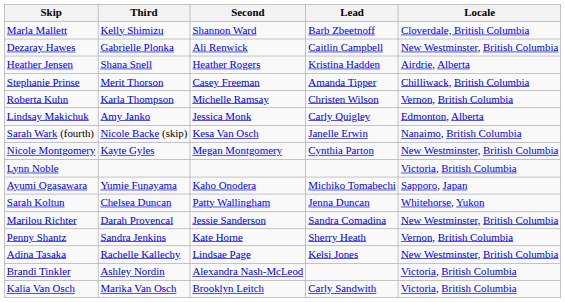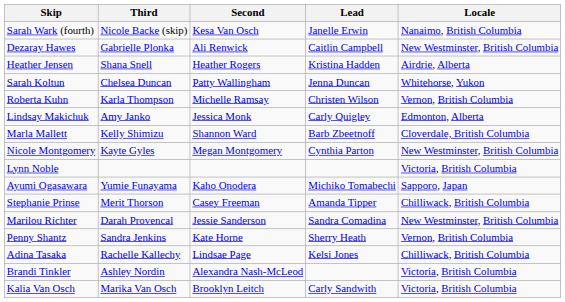 <table class=wikitable>
 <tr>
 <th>Skip</th>
 <th>Third</th>
 <th>Second</th>
 <th>Lead</th>
 <th>Locale</th>
 </tr>
 <tr>
-<td><a href='#'>Marla Mallett</a></td>
-<td><a href='#'>Kelly Shimizu</a></td>
-<td><a href='#'>Shannon Ward</a></td>
-<td><a href='#'>Barb Zbeetnoff</a></td>
-<td>  <a href='#'>Cloverdale, British Columbia</a></td>
+<td><a href='#'>Sarah Wark</a> (fourth)</td>
+<td><a href='#'>Nicole Backe</a> (skip)</td>
+<td><a href='#'>Kesa Van Osch</a></td>
+<td><a href='#'>Janelle Erwin</a></td>
+<td> <a href='#'>Nanaimo</a>, <a href='#'>British Columbia</a></td>
 </tr>
 <tr>
 <td><a href='#'>Dezaray Hawes</a></td>
 <td><a href='#'>Gabrielle Plonka</a></td>
 <td><a href='#'>Ali Renwick</a></td>
 <td><a href='#'>Caitlin Campbell</a></td>
 <td> <a href='#'>New Westminster</a>, <a href='#'>British Columbia</a></td>
 </tr>
 <tr>
 <td><a href='#'>Heather Jensen</a></td>
 <td><a href='#'>Shana Snell</a></td>
 <td><a href='#'>Heather Rogers</a></td>
 <td><a href='#'>Kristina Hadden</a></td>
 <td> <a href='#'>Airdrie</a>, <a href='#'>Alberta</a></td>
 </tr>
 <tr>
-<td><a href='#'>Stephanie Prinse</a></td>
-<td><a href='#'>Merit Thorson</a></td>
-<td><a href='#'>Casey Freeman</a></td>
-<td><a href='#'>Amanda Tipper</a></td>
-<td> <a href='#'>Chilliwack</a>, <a href='#'>British Columbia</a></td>
+<td><a href='#'>Sarah Koltun</a></td>
+<td><a href='#'>Chelsea Duncan</a></td>
+<td><a href='#'>Patty Wallingham</a></td>
+<td><a href='#'>Jenna Duncan</a></td>
+<td> <a href='#'>Whitehorse</a>, <a href='#'>Yukon</a></td>
 </tr>
 <tr>
 <td><a href='#'>Roberta Kuhn</a></td>
 <td><a href='#'>Karla Thompson</a></td>
 <td><a href='#'>Michelle Ramsay</a></td>
 <td><a href='#'>Christen Wilson</a></td>
 <td> <a href='#'>Vernon</a>, <a href='#'>British Columbia</a></td>
 </tr>
 <tr>
 <td><a href='#'>Lindsay Makichuk</a></td>
 <td><a href='#'>Amy Janko</a></td>
 <td><a href='#'>Jessica Monk</a></td>
 <td><a href='#'>Carly Quigley</a></td>
 <td> <a href='#'>Edmonton</a>, <a href='#'>Alberta</a></td>
 </tr>
 <tr>
-<td><a href='#'>Sarah Wark</a> (fourth)</td>
-<td><a href='#'>Nicole Backe</a> (skip)</td>
-<td><a href='#'>Kesa Van Osch</a></td>
-<td><a href='#'>Janelle Erwin</a></td>
-<td> <a href='#'>Nanaimo</a>, <a href='#'>British Columbia</a></td>
+<td><a href='#'>Marla Mallett</a></td>
+<td><a href='#'>Kelly Shimizu</a></td>
+<td><a href='#'>Shannon Ward</a></td>
+<td><a href='#'>Barb Zbeetnoff</a></td>
+<td>  <a href='#'>Cloverdale, British Columbia</a></td>
 </tr>
 <tr>
 <td><a href='#'>Nicole Montgomery</a></td>
 <td><a href='#'>Kayte Gyles</a></td>
 <td><a href='#'>Megan Montgomery</a></td>
 <td><a href='#'>Cynthia Parton</a></td>
 <td> <a href='#'>New Westminster</a>, <a href='#'>British Columbia</a></td>
 </tr>
 <tr>
 <td><a href='#'>Lynn Noble</a></td>
 <td></td>
 <td></td>
 <td></td>
 <td> <a href='#'>Victoria</a>, <a href='#'>British Columbia</a></td>
 </tr>
 <tr>
 <td><a href='#'>Ayumi Ogasawara</a></td>
 <td><a href='#'>Yumie Funayama</a></td>
 <td><a href='#'>Kaho Onodera</a></td>
 <td><a href='#'>Michiko Tomabechi</a></td>
 <td> <a href='#'>Sapporo</a>, <a href='#'>Japan</a></td>
 </tr>
 <tr>
-<td><a href='#'>Sarah Koltun</a></td>
-<td><a href='#'>Chelsea Duncan</a></td>
-<td><a href='#'>Patty Wallingham</a></td>
-<td><a href='#'>Jenna Duncan</a></td>
-<td> <a href='#'>Whitehorse</a>, <a href='#'>Yukon</a></td>
+<td><a href='#'>Stephanie Prinse</a></td>
+<td><a href='#'>Merit Thorson</a></td>
+<td><a href='#'>Casey Freeman</a></td>
+<td><a href='#'>Amanda Tipper</a></td>
+<td> <a href='#'>Chilliwack</a>, <a href='#'>British Columbia</a></td>
 </tr>
 <tr>
 <td><a href='#'>Marilou Richter</a></td>
 <td><a href='#'>Darah Provencal</a></td>
 <td><a href='#'>Jessie Sanderson</a></td>
 <td><a href='#'>Sandra Comadina</a></td>
 <td> <a href='#'>New Westminster</a>, <a href='#'>British Columbia</a></td>
 </tr>
 <tr>
 <td><a href='#'>Penny Shantz</a></td>
 <td><a href='#'>Sandra Jenkins</a></td>
 <td><a href='#'>Kate Horne</a></td>
 <td><a href='#'>Sherry Heath</a></td>
 <td> <a href='#'>Vernon</a>, <a href='#'>British Columbia</a></td>
 </tr>
 <tr>
 <td><a href='#'>Adina Tasaka</a></td>
 <td><a href='#'>Rachelle Kallechy</a></td>
 <td><a href='#'>Lindsae Page</a></td>
 <td><a href='#'>Kelsi Jones</a></td>
-<td> <a href='#'>New Westminster</a>, <a href='#'>British Columbia</a></td>
+<td> <a href='#'>Chilliwack</a>, <a href='#'>British Columbia</a></td>
 </tr>
 <tr>
 <td><a href='#'>Brandi Tinkler</a></td>
 <td><a href='#'>Ashley Nordin</a></td>
 <td><a href='#'>Alexandra Nash-McLeod</a></td>
 <td></td>
 <td> <a href='#'>Victoria</a>, <a href='#'>British Columbia</a></td>
 </tr>
 <tr>
 <td><a href='#'>Kalia Van Osch</a></td>
 <td><a href='#'>Marika Van Osch</a></td>
 <td><a href='#'>Brooklyn Leitch</a></td>
 <td><a href='#'>Carly Sandwith</a></td>
 <td> <a href='#'>Victoria</a>, <a href='#'>British Columbia</a></td>
 </tr>
 </table>
